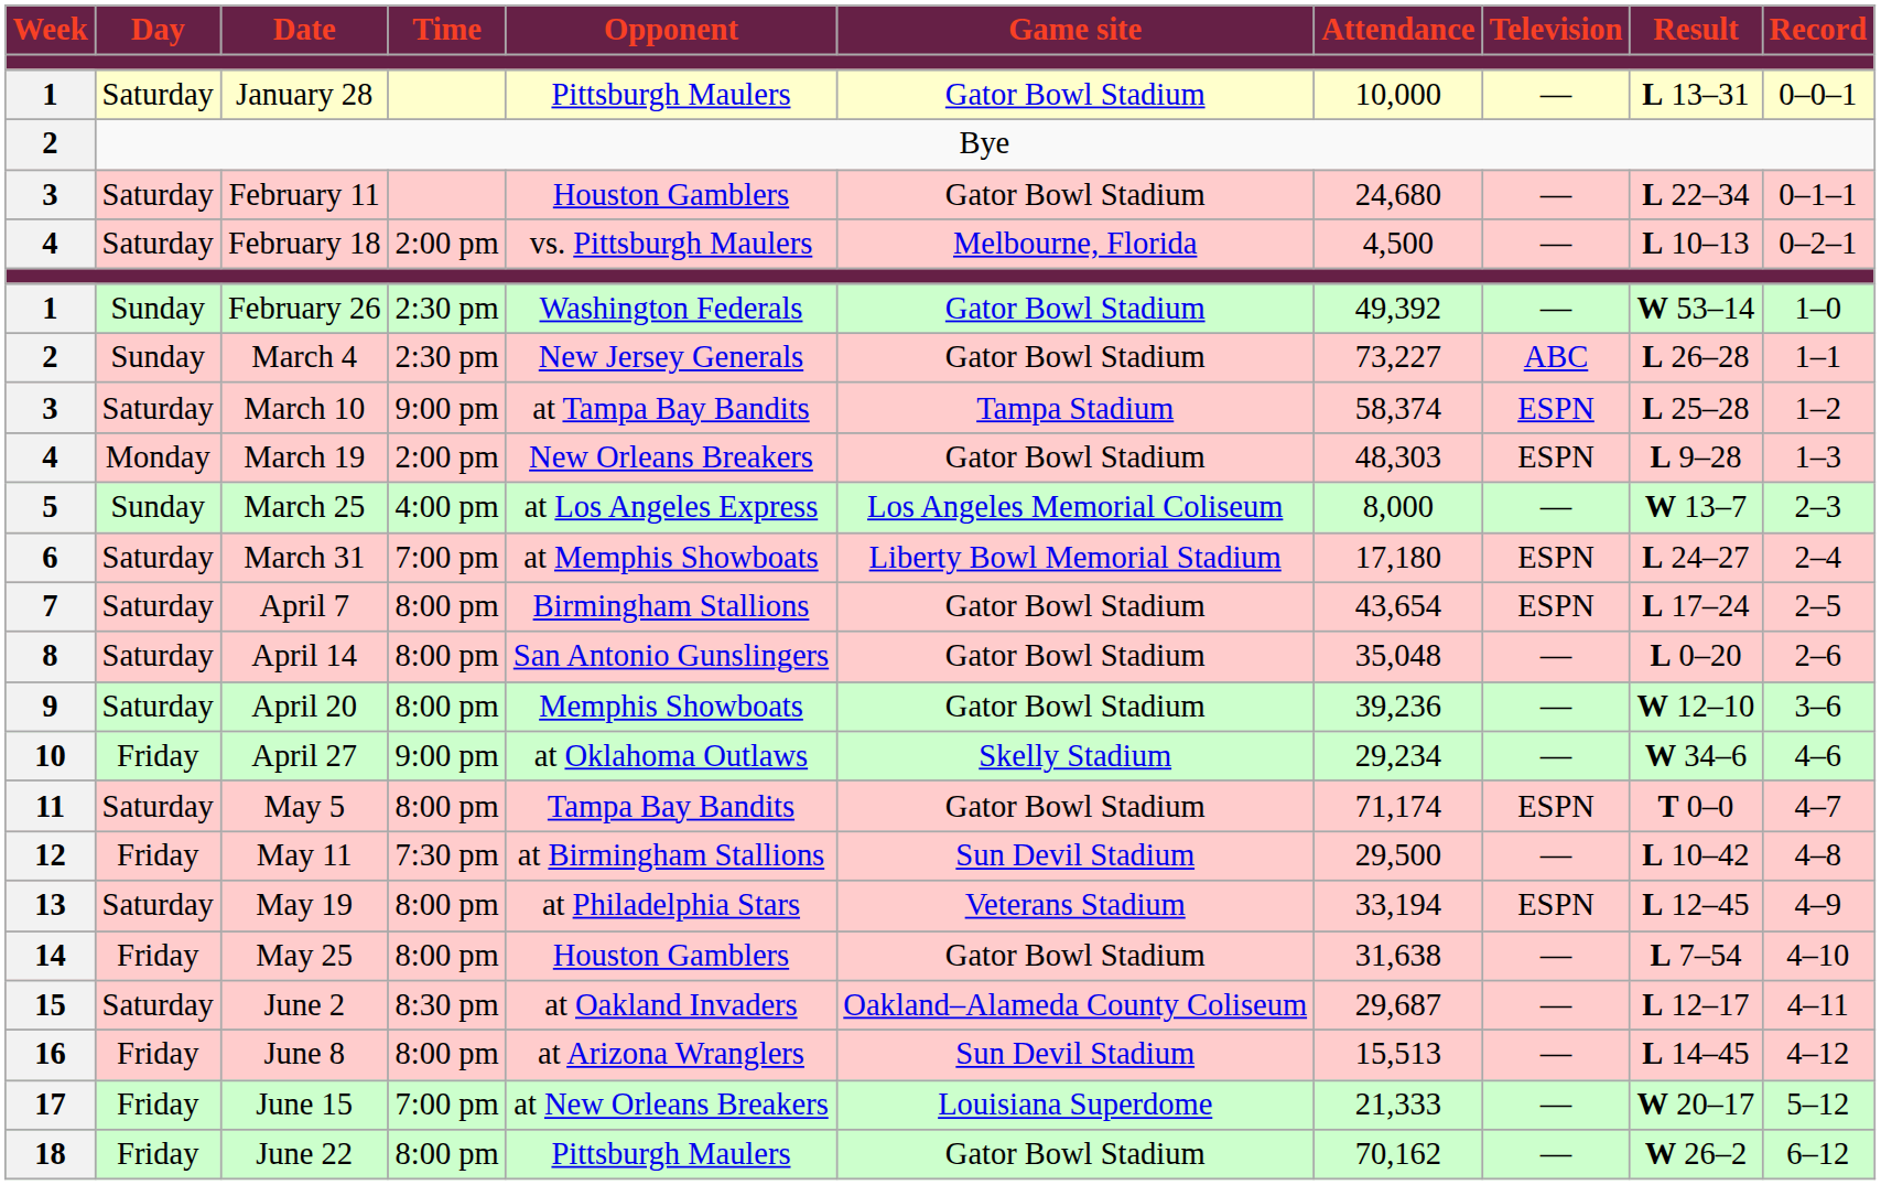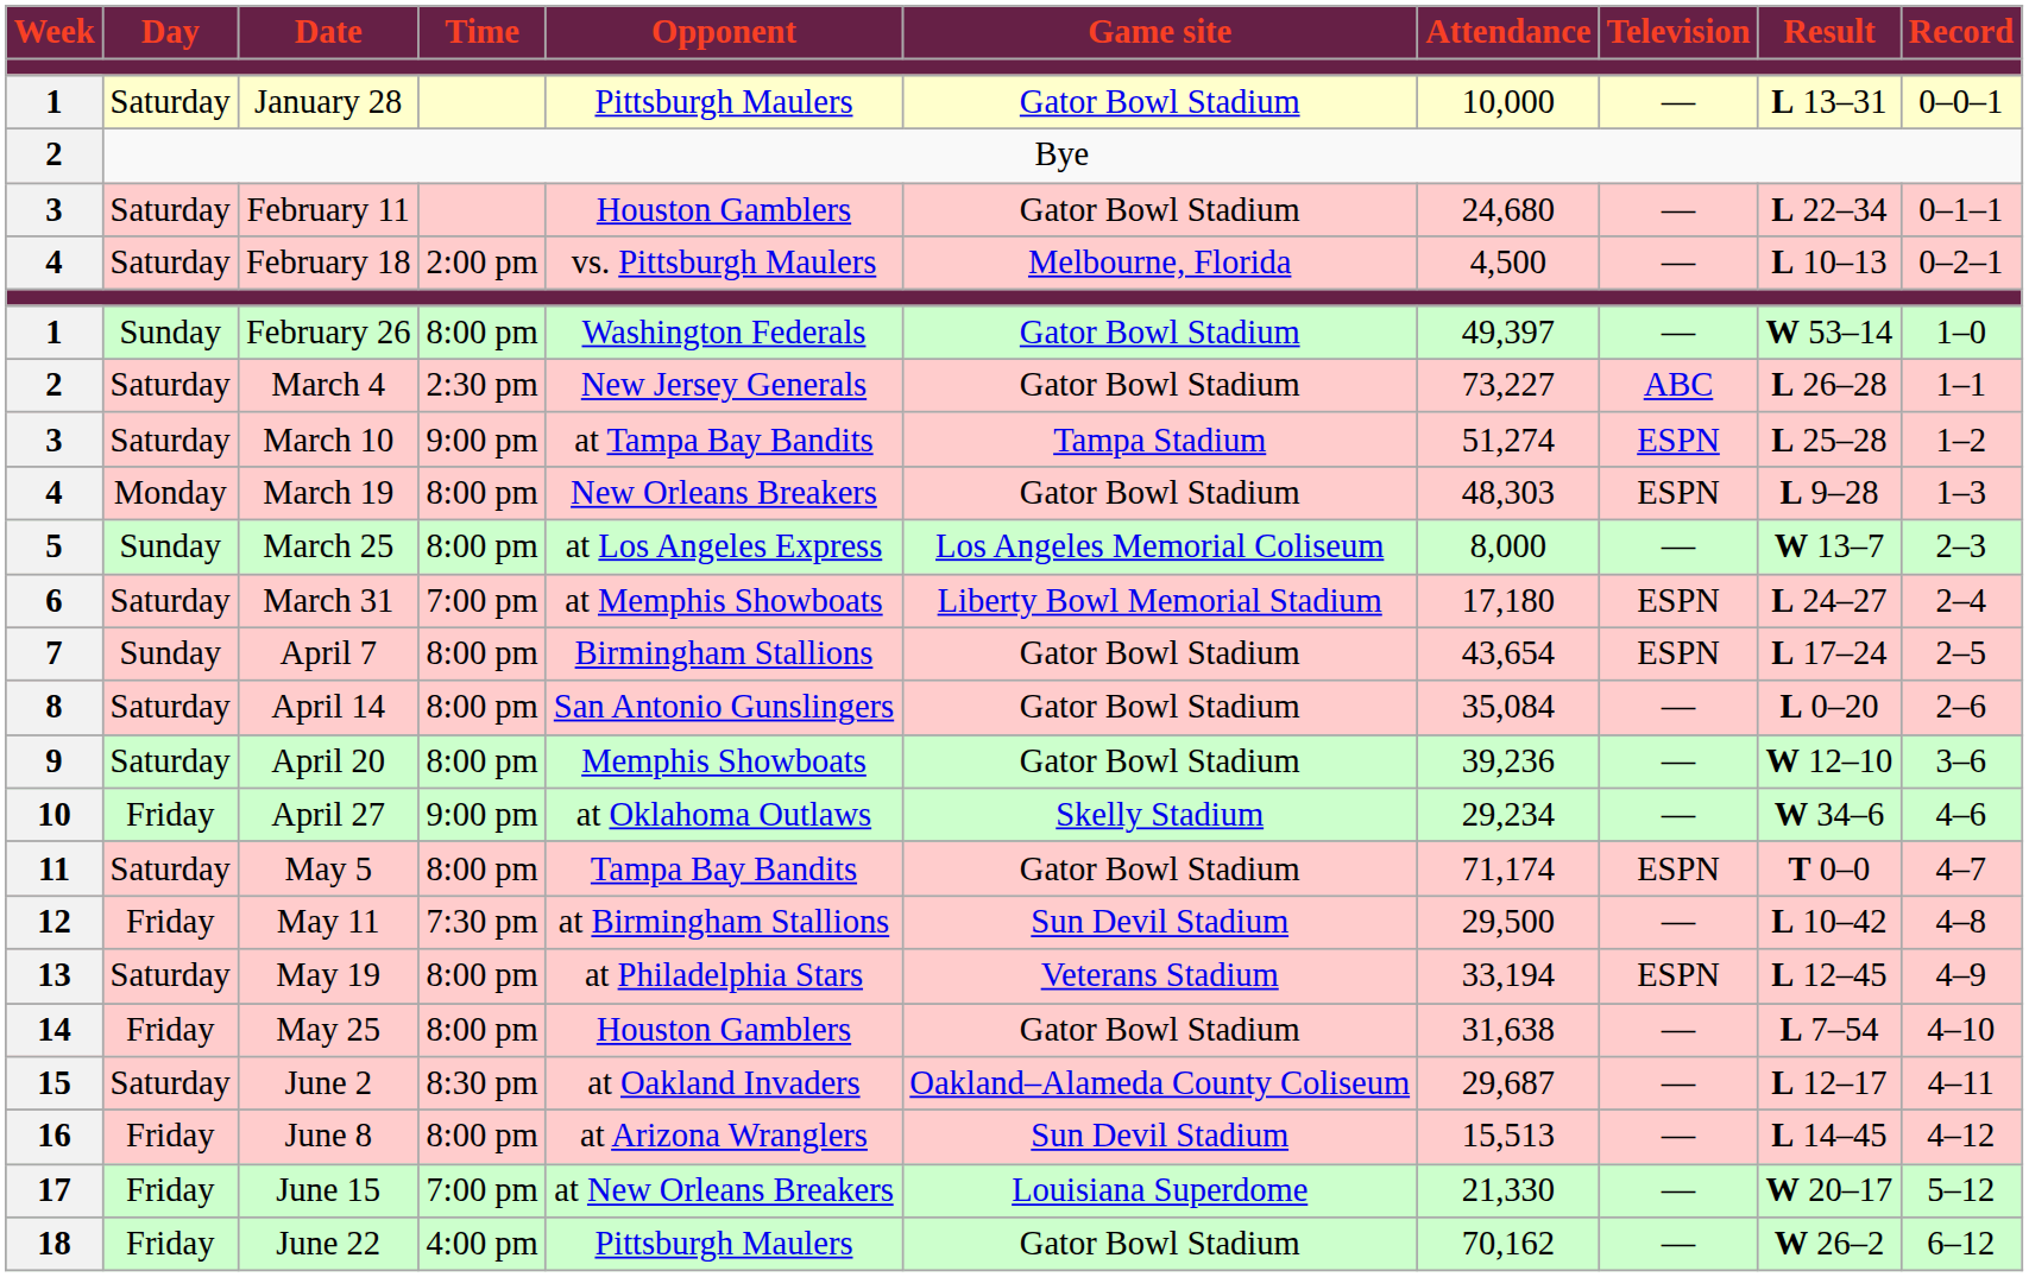 <table class="wikitable" style="text-align:center">
 <tr>
 <th style="background:#662046; color:#F74024;">Week</th>
 <th style="background:#662046; color:#F74024;">Day</th>
 <th style="background:#662046; color:#F74024;">Date</th>
 <th style="background:#662046; color:#F74024;">Time</th>
 <th style="background:#662046; color:#F74024;">Opponent</th>
 <th style="background:#662046; color:#F74024;">Game site</th>
 <th style="background:#662046; color:#F74024;">Attendance</th>
 <th style="background:#662046; color:#F74024;">Television</th>
 <th style="background:#662046; color:#F74024;">Result</th>
 <th style="background:#662046; color:#F74024;">Record</th>
 </tr>
 <tr style="text-align:center;">
 <td colspan="11" style="background:#662046; color:#F74024;"></td>
 </tr>
 <tr style="background:#ffc">
 <th>1</th>
 <td>Saturday</td>
 <td>January 28</td>
 <td></td>
 <td><a href='#'>Pittsburgh Maulers</a></td>
 <td><a href='#'>Gator Bowl Stadium</a></td>
 <td>10,000</td>
 <td>—</td>
 <td><strong>L</strong> 13–31</td>
 <td>0–0–1</td>
 </tr>
 <tr style="text-align:center;">
 <th>2</th>
 <td colspan="9">Bye</td>
 </tr>
 <tr style="background:#fcc">
 <th>3</th>
 <td>Saturday</td>
 <td>February 11</td>
 <td></td>
 <td><a href='#'>Houston Gamblers</a></td>
 <td>Gator Bowl Stadium</td>
 <td>24,680</td>
 <td>—</td>
 <td><strong>L</strong> 22–34</td>
 <td>0–1–1</td>
 </tr>
 <tr style="background:#fcc">
 <th>4</th>
 <td>Saturday</td>
 <td>February 18</td>
 <td>2:00 pm</td>
 <td>vs. <a href='#'>Pittsburgh Maulers</a></td>
 <td><a href='#'>Melbourne, Florida</a></td>
 <td>4,500</td>
 <td>—</td>
 <td><strong>L</strong> 10–13</td>
 <td>0–2–1</td>
 </tr>
 <tr style="text-align:center;">
 <td colspan="11" style="background:#662046; color:#F74024;"></td>
 </tr>
 <tr style="background:#cfc">
 <th>1</th>
 <td>Sunday</td>
 <td>February 26</td>
-<td>2:30 pm</td>
+<td>8:00 pm</td>
 <td><a href='#'>Washington Federals</a></td>
 <td><a href='#'>Gator Bowl Stadium</a></td>
-<td>49,392</td>
+<td>49,397</td>
 <td>—</td>
 <td><strong>W</strong> 53–14</td>
 <td>1–0</td>
 </tr>
 <tr style="background:#fcc">
 <th>2</th>
-<td>Sunday</td>
+<td>Saturday</td>
 <td>March 4</td>
 <td>2:30 pm</td>
 <td><a href='#'>New Jersey Generals</a></td>
 <td>Gator Bowl Stadium</td>
 <td>73,227</td>
 <td><a href='#'>ABC</a></td>
 <td><strong>L</strong> 26–28</td>
 <td>1–1</td>
 </tr>
 <tr style="background:#fcc">
 <th>3</th>
 <td>Saturday</td>
 <td>March 10</td>
 <td>9:00 pm</td>
 <td>at <a href='#'>Tampa Bay Bandits</a></td>
 <td><a href='#'>Tampa Stadium</a></td>
-<td>58,374</td>
+<td>51,274</td>
 <td><a href='#'>ESPN</a></td>
 <td><strong>L</strong> 25–28</td>
 <td>1–2</td>
 </tr>
 <tr style="background:#fcc">
 <th>4</th>
 <td>Monday</td>
 <td>March 19</td>
-<td>2:00 pm</td>
+<td>8:00 pm</td>
 <td><a href='#'>New Orleans Breakers</a></td>
 <td>Gator Bowl Stadium</td>
 <td>48,303</td>
 <td>ESPN</td>
 <td><strong>L</strong> 9–28</td>
 <td>1–3</td>
 </tr>
 <tr style="background:#cfc">
 <th>5</th>
 <td>Sunday</td>
 <td>March 25</td>
-<td>4:00 pm</td>
+<td>8:00 pm</td>
 <td>at <a href='#'>Los Angeles Express</a></td>
 <td><a href='#'>Los Angeles Memorial Coliseum</a></td>
 <td>8,000</td>
 <td>—</td>
 <td><strong>W</strong> 13–7</td>
 <td>2–3</td>
 </tr>
 <tr style="background:#fcc">
 <th>6</th>
 <td>Saturday</td>
 <td>March 31</td>
 <td>7:00 pm</td>
 <td>at <a href='#'>Memphis Showboats</a></td>
 <td><a href='#'>Liberty Bowl Memorial Stadium</a></td>
 <td>17,180</td>
 <td>ESPN</td>
 <td><strong>L</strong> 24–27</td>
 <td>2–4</td>
 </tr>
 <tr style="background:#fcc">
 <th>7</th>
-<td>Saturday</td>
+<td>Sunday</td>
 <td>April 7</td>
 <td>8:00 pm</td>
 <td><a href='#'>Birmingham Stallions</a></td>
 <td>Gator Bowl Stadium</td>
 <td>43,654</td>
 <td>ESPN</td>
 <td><strong>L</strong> 17–24</td>
 <td>2–5</td>
 </tr>
 <tr style="background:#fcc">
 <th>8</th>
 <td>Saturday</td>
 <td>April 14</td>
 <td>8:00 pm</td>
 <td><a href='#'>San Antonio Gunslingers</a></td>
 <td>Gator Bowl Stadium</td>
-<td>35,048</td>
+<td>35,084</td>
 <td>—</td>
 <td><strong>L</strong> 0–20</td>
 <td>2–6</td>
 </tr>
 <tr style="background:#cfc">
 <th>9</th>
 <td>Saturday</td>
 <td>April 20</td>
 <td>8:00 pm</td>
 <td><a href='#'>Memphis Showboats</a></td>
 <td>Gator Bowl Stadium</td>
 <td>39,236</td>
 <td>—</td>
 <td><strong>W</strong> 12–10</td>
 <td>3–6</td>
 </tr>
 <tr style="background:#cfc">
 <th>10</th>
 <td>Friday</td>
 <td>April 27</td>
 <td>9:00 pm</td>
 <td>at <a href='#'>Oklahoma Outlaws</a></td>
 <td><a href='#'>Skelly Stadium</a></td>
 <td>29,234</td>
 <td>—</td>
 <td><strong>W</strong> 34–6</td>
 <td>4–6</td>
 </tr>
 <tr style="background:#fcc">
 <th>11</th>
 <td>Saturday</td>
 <td>May 5</td>
 <td>8:00 pm</td>
 <td><a href='#'>Tampa Bay Bandits</a></td>
 <td>Gator Bowl Stadium</td>
 <td>71,174</td>
 <td>ESPN</td>
 <td><strong>T</strong> 0–0</td>
 <td>4–7</td>
 </tr>
 <tr style="background:#fcc">
 <th>12</th>
 <td>Friday</td>
 <td>May 11</td>
 <td>7:30 pm</td>
 <td>at <a href='#'>Birmingham Stallions</a></td>
 <td><a href='#'>Sun Devil Stadium</a></td>
 <td>29,500</td>
 <td>—</td>
 <td><strong>L</strong> 10–42</td>
 <td>4–8</td>
 </tr>
 <tr style="background:#fcc">
 <th>13</th>
 <td>Saturday</td>
 <td>May 19</td>
 <td>8:00 pm</td>
 <td>at <a href='#'>Philadelphia Stars</a></td>
 <td><a href='#'>Veterans Stadium</a></td>
 <td>33,194</td>
 <td>ESPN</td>
 <td><strong>L</strong> 12–45</td>
 <td>4–9</td>
 </tr>
 <tr style="background:#fcc">
 <th>14</th>
 <td>Friday</td>
 <td>May 25</td>
 <td>8:00 pm</td>
 <td><a href='#'>Houston Gamblers</a></td>
 <td>Gator Bowl Stadium</td>
 <td>31,638</td>
 <td>—</td>
 <td><strong>L</strong> 7–54</td>
 <td>4–10</td>
 </tr>
 <tr style="background:#fcc">
 <th>15</th>
 <td>Saturday</td>
 <td>June 2</td>
 <td>8:30 pm</td>
 <td>at <a href='#'>Oakland Invaders</a></td>
 <td><a href='#'>Oakland–Alameda County Coliseum</a></td>
 <td>29,687</td>
 <td>—</td>
 <td><strong>L</strong> 12–17</td>
 <td>4–11</td>
 </tr>
 <tr style="background:#fcc">
 <th>16</th>
 <td>Friday</td>
 <td>June 8</td>
 <td>8:00 pm</td>
 <td>at <a href='#'>Arizona Wranglers</a></td>
 <td><a href='#'>Sun Devil Stadium</a></td>
 <td>15,513</td>
 <td>—</td>
 <td><strong>L</strong> 14–45</td>
 <td>4–12</td>
 </tr>
 <tr style="background:#cfc">
 <th>17</th>
 <td>Friday</td>
 <td>June 15</td>
 <td>7:00 pm</td>
 <td>at <a href='#'>New Orleans Breakers</a></td>
 <td><a href='#'>Louisiana Superdome</a></td>
-<td>21,333</td>
+<td>21,330</td>
 <td>—</td>
 <td><strong>W</strong> 20–17</td>
 <td>5–12</td>
 </tr>
 <tr style="background:#cfc">
 <th>18</th>
 <td>Friday</td>
 <td>June 22</td>
-<td>8:00 pm</td>
+<td>4:00 pm</td>
 <td><a href='#'>Pittsburgh Maulers</a></td>
 <td>Gator Bowl Stadium</td>
 <td>70,162</td>
 <td>—</td>
 <td><strong>W</strong> 26–2</td>
 <td>6–12</td>
 </tr>
 </table>
